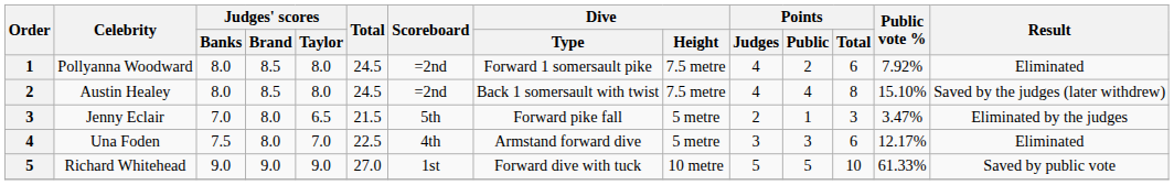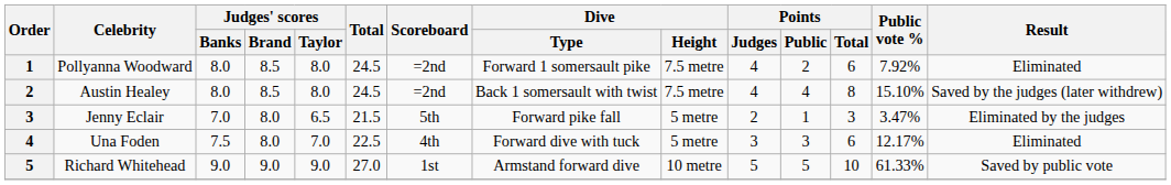 <table class="wikitable" style="margin= auto; text-align: center;">
 <tr>
 <th scope=row rowspan=2>Order</th>
 <th rowspan=2>Celebrity</th>
 <th colspan=3>Judges' scores</th>
 <th rowspan=2>Total</th>
 <th rowspan=2>Scoreboard</th>
 <th colspan=2>Dive</th>
 <th colspan=3>Points</th>
 <th rowspan=2>Public<br>vote %</th>
 <th rowspan=2>Result</th>
 </tr>
 <tr>
 <th>Banks</th>
 <th>Brand</th>
 <th>Taylor</th>
 <th>Type</th>
 <th>Height</th>
 <th>Judges</th>
 <th>Public</th>
 <th>Total</th>
 </tr>
 <tr>
 <th scope=row>1</th>
 <td>Pollyanna Woodward</td>
 <td>8.0</td>
 <td>8.5</td>
 <td>8.0</td>
 <td>24.5</td>
 <td>=2nd</td>
 <td>Forward 1  somersault pike</td>
 <td>7.5 metre</td>
 <td>4</td>
 <td>2</td>
 <td>6</td>
 <td>7.92%</td>
 <td>Eliminated</td>
 </tr>
 <tr>
 <th scope=row>2</th>
 <td>Austin Healey</td>
 <td>8.0</td>
 <td>8.5</td>
 <td>8.0</td>
 <td>24.5</td>
 <td>=2nd</td>
 <td>Back 1  somersault with twist</td>
 <td>7.5 metre</td>
 <td>4</td>
 <td>4</td>
 <td>8</td>
 <td>15.10%</td>
 <td>Saved by the judges (later withdrew)</td>
 </tr>
 <tr>
 <th scope=row>3</th>
 <td>Jenny Eclair</td>
 <td>7.0</td>
 <td>8.0</td>
 <td>6.5</td>
 <td>21.5</td>
 <td>5th</td>
 <td>Forward pike fall</td>
 <td>5 metre</td>
 <td>2</td>
 <td>1</td>
 <td>3</td>
 <td>3.47%</td>
 <td>Eliminated by the judges</td>
 </tr>
 <tr>
 <th scope=row>4</th>
 <td>Una Foden</td>
 <td>7.5</td>
 <td>8.0</td>
 <td>7.0</td>
 <td>22.5</td>
 <td>4th</td>
-<td>Armstand forward dive</td>
+<td>Forward dive with tuck</td>
 <td>5 metre</td>
 <td>3</td>
 <td>3</td>
 <td>6</td>
 <td>12.17%</td>
 <td>Eliminated</td>
 </tr>
 <tr>
 <th scope=row>5</th>
 <td>Richard Whitehead</td>
 <td>9.0</td>
 <td>9.0</td>
 <td>9.0</td>
 <td>27.0</td>
 <td>1st</td>
-<td>Forward dive with tuck</td>
+<td>Armstand forward dive</td>
 <td>10 metre</td>
 <td>5</td>
 <td>5</td>
 <td>10</td>
 <td>61.33%</td>
 <td>Saved by public vote</td>
 </tr>
 <tr>
 </tr>
 </table>
